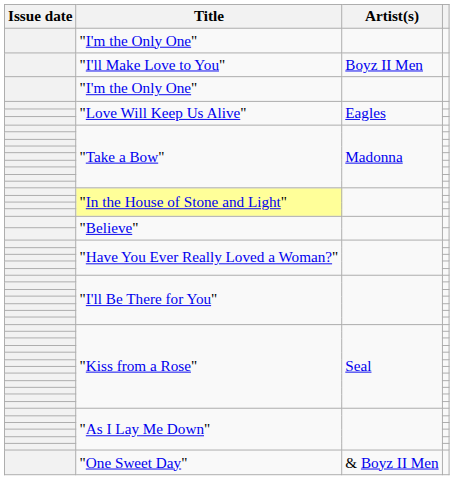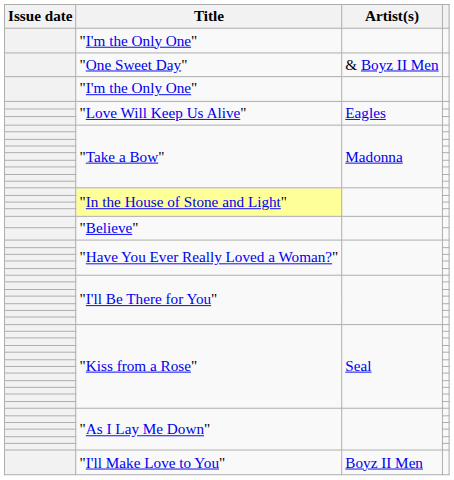 <table class="wikitable sortable plainrowheaders">
 <tr>
 <th scope=col>Issue date</th>
 <th scope=col>Title</th>
 <th scope=col>Artist(s)</th>
 <th scope=col class=unsortable></th>
 </tr>
 <tr>
 <th scope=row></th>
 <td rowspan="1">"<a href='#'>I'm the Only One</a>"</td>
 <td rowspan="1"></td>
 <td align=center></td>
 </tr>
 <tr>
 <th scope=row></th>
-<td rowspan="1">"<a href='#'>I'll Make Love to You</a>"</td>
-<td rowspan="1"><a href='#'>Boyz II Men</a></td>
+<td rowspan="1">"<a href='#'>One Sweet Day</a>"</td>
+<td rowspan="1"> & <a href='#'>Boyz II Men</a></td>
 <td align=center></td>
 </tr>
 <tr>
 <th scope=row></th>
 <td rowspan="1">"<a href='#'>I'm the Only One</a>"</td>
 <td rowspan="1"></td>
 <td align=center></td>
 </tr>
 <tr>
 <th scope=row></th>
 <td rowspan="3">"<a href='#'>Love Will Keep Us Alive</a>"</td>
 <td rowspan="3"><a href='#'>Eagles</a></td>
 <td align=center></td>
 </tr>
 <tr>
 <th scope=row></th>
 <td align=center></td>
 </tr>
 <tr>
 <th scope=row></th>
 <td align=center></td>
 </tr>
 <tr>
 <th scope=row></th>
 <td rowspan="9">"<a href='#'>Take a Bow</a>"</td>
 <td rowspan="9"><a href='#'>Madonna</a></td>
 <td align=center></td>
 </tr>
 <tr>
 <th scope=row></th>
 <td align=center></td>
 </tr>
 <tr>
 <th scope=row></th>
 <td align=center></td>
 </tr>
 <tr>
 <th scope=row></th>
 <td align=center></td>
 </tr>
 <tr>
 <th scope=row></th>
 <td align=center></td>
 </tr>
 <tr>
 <th scope=row></th>
 <td align=center></td>
 </tr>
 <tr>
 <th scope=row></th>
 <td align=center></td>
 </tr>
 <tr>
 <th scope=row></th>
 <td align=center></td>
 </tr>
 <tr>
 <th scope=row></th>
 <td align=center></td>
 </tr>
 <tr>
 <th scope=row></th>
 <td bgcolor=#FFFF99 rowspan="4">"<a href='#'>In the House of Stone and Light</a>" </td>
 <td rowspan="4"></td>
 <td align=center></td>
 </tr>
 <tr>
 <th scope=row></th>
 <td align=center></td>
 </tr>
 <tr>
 <th scope=row></th>
 <td align=center></td>
 </tr>
 <tr>
 <th scope=row></th>
 <td align=center></td>
 </tr>
 <tr>
 <th scope=row></th>
 <td rowspan="2">"<a href='#'>Believe</a>"</td>
 <td rowspan="2"></td>
 <td align=center></td>
 </tr>
 <tr>
 <th scope=row></th>
 <td align=center></td>
 </tr>
 <tr>
 <th scope=row></th>
 <td rowspan="5">"<a href='#'>Have You Ever Really Loved a Woman?</a>"</td>
 <td rowspan="5"></td>
 <td align=center></td>
 </tr>
 <tr>
 <th scope=row></th>
 <td align=center></td>
 </tr>
 <tr>
 <th scope=row></th>
 <td align=center></td>
 </tr>
 <tr>
 <th scope=row></th>
 <td align=center></td>
 </tr>
 <tr>
 <th scope=row></th>
 <td align=center></td>
 </tr>
 <tr>
 <th scope=row></th>
 <td rowspan="7">"<a href='#'>I'll Be There for You</a>"</td>
 <td rowspan="7"></td>
 <td align=center></td>
 </tr>
 <tr>
 <th scope=row></th>
 <td align=center></td>
 </tr>
 <tr>
 <th scope=row></th>
 <td align=center></td>
 </tr>
 <tr>
 <th scope=row></th>
 <td align=center></td>
 </tr>
 <tr>
 <th scope=row></th>
 <td align=center></td>
 </tr>
 <tr>
 <th scope=row></th>
 <td align=center></td>
 </tr>
 <tr>
 <th scope=row></th>
 <td align=center></td>
 </tr>
 <tr>
 <th scope=row></th>
 <td rowspan="12">"<a href='#'>Kiss from a Rose</a>"</td>
 <td rowspan="12"><a href='#'>Seal</a></td>
 <td align=center></td>
 </tr>
 <tr>
 <th scope=row></th>
 <td align=center></td>
 </tr>
 <tr>
 <th scope=row></th>
 <td align=center></td>
 </tr>
 <tr>
 <th scope=row></th>
 <td align=center></td>
 </tr>
 <tr>
 <th scope=row></th>
 <td align=center></td>
 </tr>
 <tr>
 <th scope=row></th>
 <td align=center></td>
 </tr>
 <tr>
 <th scope=row></th>
 <td align=center></td>
 </tr>
 <tr>
 <th scope=row></th>
 <td align=center></td>
 </tr>
 <tr>
 <th scope=row></th>
 <td align=center></td>
 </tr>
 <tr>
 <th scope=row></th>
 <td align=center></td>
 </tr>
 <tr>
 <th scope=row></th>
 <td align=center></td>
 </tr>
 <tr>
 <th scope=row></th>
 <td align=center></td>
 </tr>
 <tr>
 <th scope=row></th>
 <td rowspan="6">"<a href='#'>As I Lay Me Down</a>"</td>
 <td rowspan="6"></td>
 <td align=center></td>
 </tr>
 <tr>
 <th scope=row></th>
 <td align=center></td>
 </tr>
 <tr>
 <th scope=row></th>
 <td align=center></td>
 </tr>
 <tr>
 <th scope=row></th>
 <td align=center></td>
 </tr>
 <tr>
 <th scope=row></th>
 <td align=center></td>
 </tr>
 <tr>
 <th scope=row></th>
 <td align=center></td>
 </tr>
 <tr>
 <th scope=row></th>
-<td rowspan="1">"<a href='#'>One Sweet Day</a>"</td>
-<td rowspan="1"> & <a href='#'>Boyz II Men</a></td>
+<td rowspan="1">"<a href='#'>I'll Make Love to You</a>"</td>
+<td rowspan="1"><a href='#'>Boyz II Men</a></td>
 <td align=center></td>
 </tr>
 </table>
